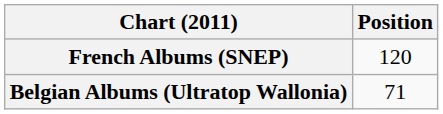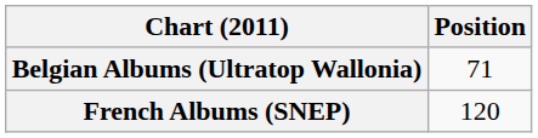 <table class="wikitable sortable plainrowheaders" style="text-align:center">
 <tr>
 <th scope="col">Chart (2011)</th>
 <th scope="col">Position</th>
 </tr>
 <tr>
+<th scope="row">Belgian Albums (Ultratop Wallonia)</th>
+<td>71</td>
+</tr>
+<tr>
 <th scope="row">French Albums (SNEP)</th>
 <td>120</td>
 </tr>
-<tr>
-<th scope="row">Belgian Albums (Ultratop Wallonia)</th>
-<td>71</td>
-</tr>
 </table>
